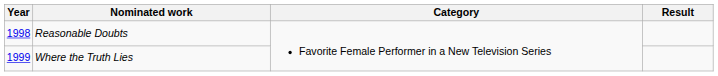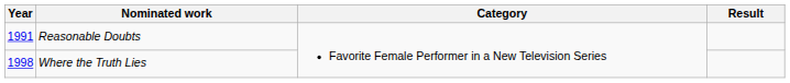 <table class=wikitable>
 <tr>
 <th width=4%>Year</th>
 <th width=33.5%>Nominated work</th>
 <th width=52.5%>Category</th>
 <th width=10%>Result</th>
 </tr>
 <tr>
-<td><a href='#'>1998</a></td>
+<td><a href='#'>1991</a></td>
 <td><em>Reasonable Doubts</em></td>
 <td rowspan=2><br><ul><li>Favorite Female Performer in a New Television Series</li></ul></td>
 <td></td>
 </tr>
 <tr>
-<td><a href='#'>1999</a></td>
+<td><a href='#'>1998</a></td>
 <td><em>Where the Truth Lies</em></td>
 <td></td>
 </tr>
 </table>
